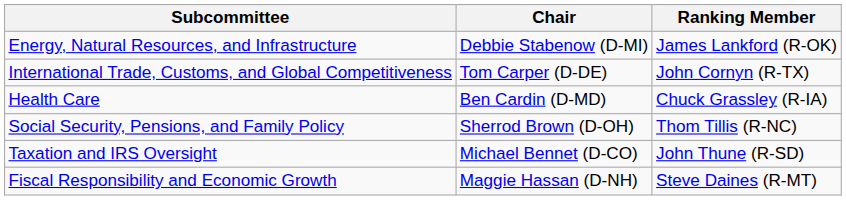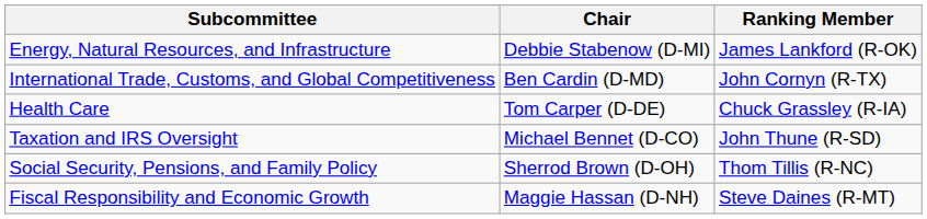 <table class=wikitable>
 <tr>
 <th>Subcommittee</th>
 <th>Chair</th>
 <th>Ranking Member</th>
 </tr>
 <tr>
 <td><a href='#'>Energy, Natural Resources, and Infrastructure</a></td>
 <td><a href='#'>Debbie Stabenow</a> (D-MI)</td>
 <td><a href='#'>James Lankford</a> (R-OK)</td>
 </tr>
 <tr>
 <td><a href='#'>International Trade, Customs, and Global Competitiveness</a></td>
-<td><a href='#'>Tom Carper</a> (D-DE)</td>
+<td><a href='#'>Ben Cardin</a> (D-MD)</td>
 <td><a href='#'>John Cornyn</a> (R-TX)</td>
 </tr>
 <tr>
 <td><a href='#'>Health Care</a></td>
-<td><a href='#'>Ben Cardin</a> (D-MD)</td>
+<td><a href='#'>Tom Carper</a> (D-DE)</td>
 <td><a href='#'>Chuck Grassley</a> (R-IA)</td>
+</tr>
+<tr>
+<td><a href='#'>Taxation and IRS Oversight</a></td>
+<td><a href='#'>Michael Bennet</a> (D-CO)</td>
+<td><a href='#'>John Thune</a> (R-SD)</td>
 </tr>
 <tr>
 <td><a href='#'>Social Security, Pensions, and Family Policy</a></td>
 <td><a href='#'>Sherrod Brown</a> (D-OH)</td>
 <td><a href='#'>Thom Tillis</a> (R-NC)</td>
 </tr>
 <tr>
-<td><a href='#'>Taxation and IRS Oversight</a></td>
-<td><a href='#'>Michael Bennet</a> (D-CO)</td>
-<td><a href='#'>John Thune</a> (R-SD)</td>
-</tr>
-<tr>
 <td><a href='#'>Fiscal Responsibility and Economic Growth</a></td>
 <td><a href='#'>Maggie Hassan</a> (D-NH)</td>
 <td><a href='#'>Steve Daines</a> (R-MT)</td>
 </tr>
 </table>
